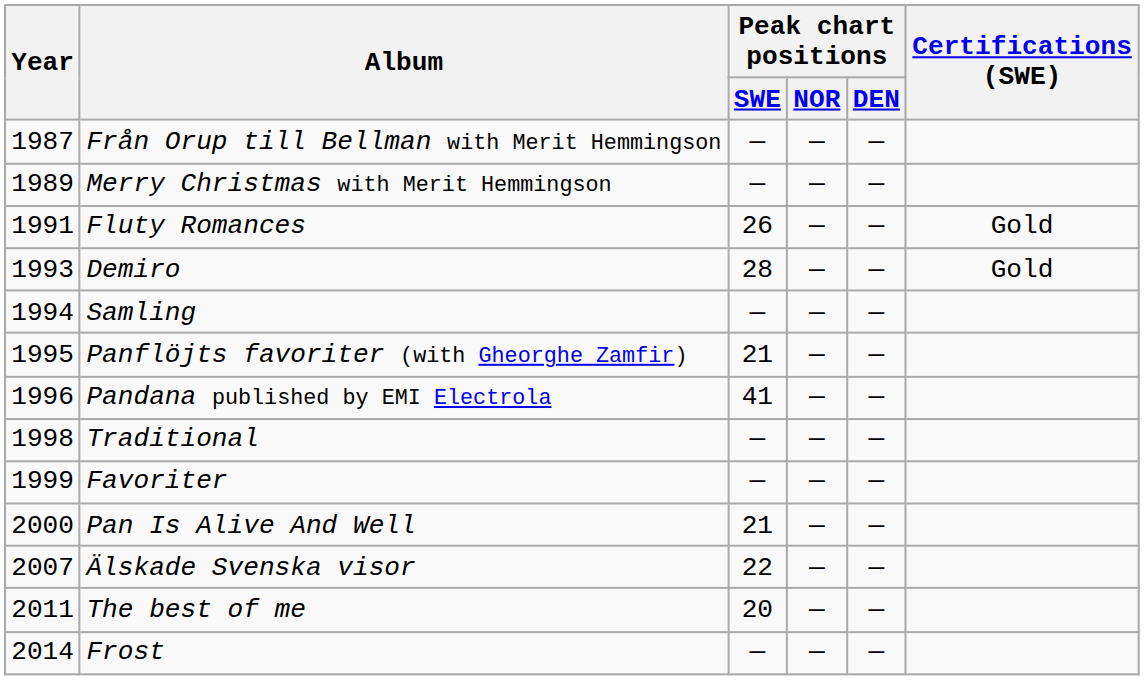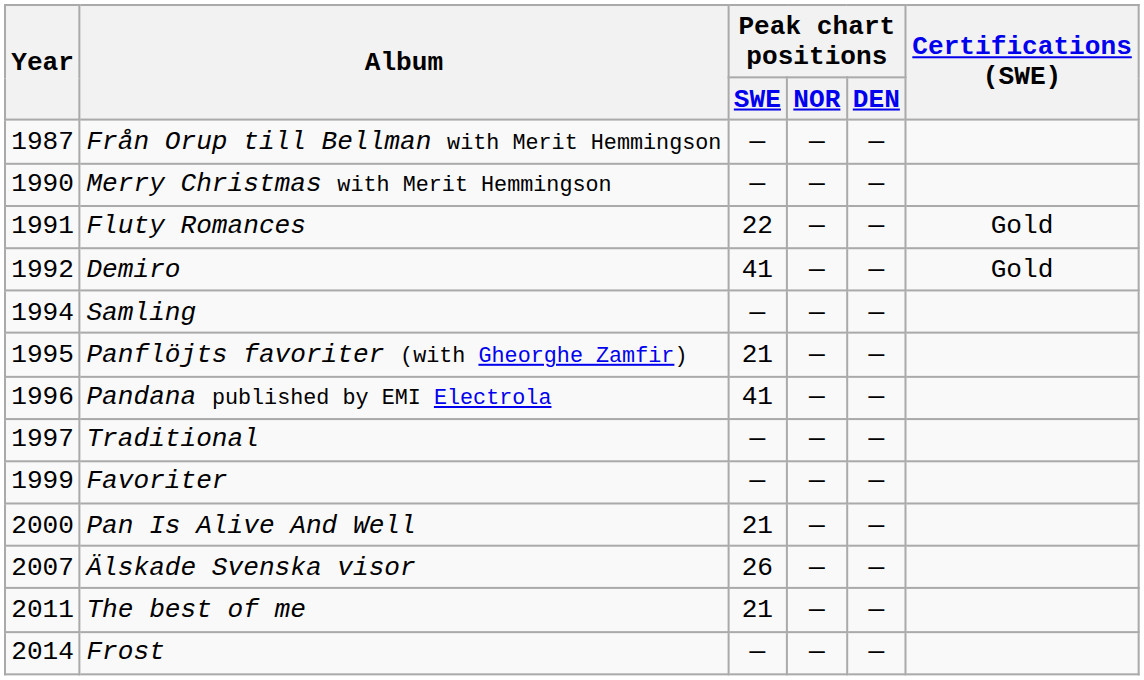 <table class="wikitable">
 <tr>
 <th rowspan="2">Year</th>
 <th rowspan="2">Album</th>
 <th colspan="3">Peak chart positions</th>
 <th rowspan="2"><a href='#'>Certifications</a><br>(SWE)</th>
 </tr>
 <tr>
 <th width="15"><a href='#'>SWE</a><br></th>
 <th width="15"><a href='#'>NOR</a><br></th>
 <th width="15"><a href='#'>DEN</a><br></th>
 </tr>
 <tr>
 <td>1987</td>
 <td align="left"><em>Från Orup till Bellman</em> <small>with Merit Hemmingson</small></td>
 <td align="center">—</td>
 <td align="center">—</td>
 <td align="center">—</td>
 <td></td>
 </tr>
 <tr>
-<td>1989</td>
+<td>1990</td>
 <td align="left"><em>Merry Christmas</em> <small>with Merit Hemmingson</small></td>
 <td align="center">—</td>
 <td align="center">—</td>
 <td align="center">—</td>
 <td></td>
 </tr>
 <tr>
 <td>1991</td>
 <td align="left"><em>Fluty Romances</em></td>
-<td align="center">26</td>
+<td align="center">22</td>
 <td align="center">—</td>
 <td align="center">—</td>
 <td align="center">Gold</td>
 </tr>
 <tr>
-<td>1993</td>
+<td>1992</td>
 <td align="left"><em>Demiro</em></td>
-<td align="center">28</td>
+<td align="center">41</td>
 <td align="center">—</td>
 <td align="center">—</td>
 <td align="center">Gold</td>
 </tr>
 <tr>
 <td>1994</td>
 <td align="left"><em>Samling</em></td>
 <td align="center">—</td>
 <td align="center">—</td>
 <td align="center">—</td>
 <td></td>
 </tr>
 <tr>
 <td>1995</td>
 <td align="left"><em>Panflöjts favoriter</em> <small>(with <a href='#'>Gheorghe Zamfir</a>)</small></td>
 <td align="center">21</td>
 <td align="center">—</td>
 <td align="center">—</td>
 <td></td>
 </tr>
 <tr>
 <td>1996</td>
 <td align="left"><em>Pandana</em> <small>published by EMI <a href='#'>Electrola</a></small></td>
 <td align="center">41</td>
 <td align="center">—</td>
 <td align="center">—</td>
 <td></td>
 </tr>
 <tr>
-<td>1998</td>
+<td>1997</td>
 <td align="left"><em>Traditional</em></td>
 <td align="center">—</td>
 <td align="center">—</td>
 <td align="center">—</td>
 <td></td>
 </tr>
 <tr>
 <td>1999</td>
 <td align="left"><em>Favoriter</em></td>
 <td align="center">—</td>
 <td align="center">—</td>
 <td align="center">—</td>
 <td></td>
 </tr>
 <tr>
 <td>2000</td>
 <td align="left"><em>Pan Is Alive And Well</em></td>
 <td align="center">21</td>
 <td align="center">—</td>
 <td align="center">—</td>
 <td></td>
 </tr>
 <tr>
 <td>2007</td>
 <td align="left"><em>Älskade Svenska visor</em></td>
-<td align="center">22</td>
+<td align="center">26</td>
 <td align="center">—</td>
 <td align="center">—</td>
 <td></td>
 </tr>
 <tr>
 <td>2011</td>
 <td align="left"><em>The best of me</em></td>
-<td align="center">20</td>
+<td align="center">21</td>
 <td align="center">—</td>
 <td align="center">—</td>
 <td></td>
 </tr>
 <tr>
 <td>2014</td>
 <td align="left"><em>Frost</em></td>
 <td align="center">—</td>
 <td align="center">—</td>
 <td align="center">—</td>
 <td></td>
 </tr>
 </table>
